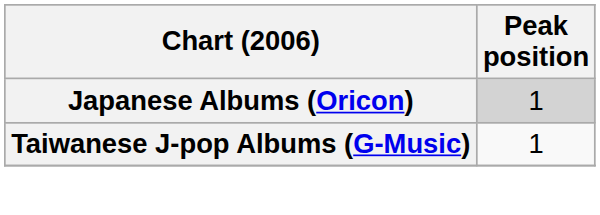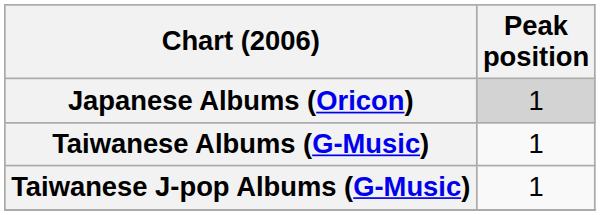 <table class="wikitable plainrowheaders" style="text-align:center">
 <tr>
 <th scope="col">Chart (2006)</th>
 <th scope="col">Peak<br>position</th>
 </tr>
 <tr>
 <th scope="row">Japanese Albums (<a href='#'>Oricon</a>)</th>
 <td style="background: lightgrey;">1</td>
 </tr>
 <tr>
+<th scope="row">Taiwanese Albums (<a href='#'>G-Music</a>)</th>
+<td style="text-align:center;">1</td>
+</tr>
+<tr>
 <th scope="row">Taiwanese J-pop Albums (<a href='#'>G-Music</a>)</th>
 <td>1</td>
 </tr>
 <tr>
 </tr>
 </table>
